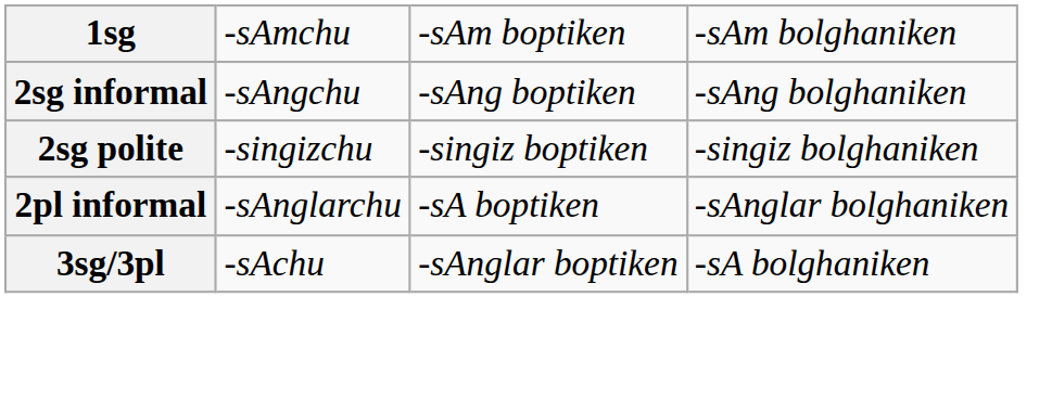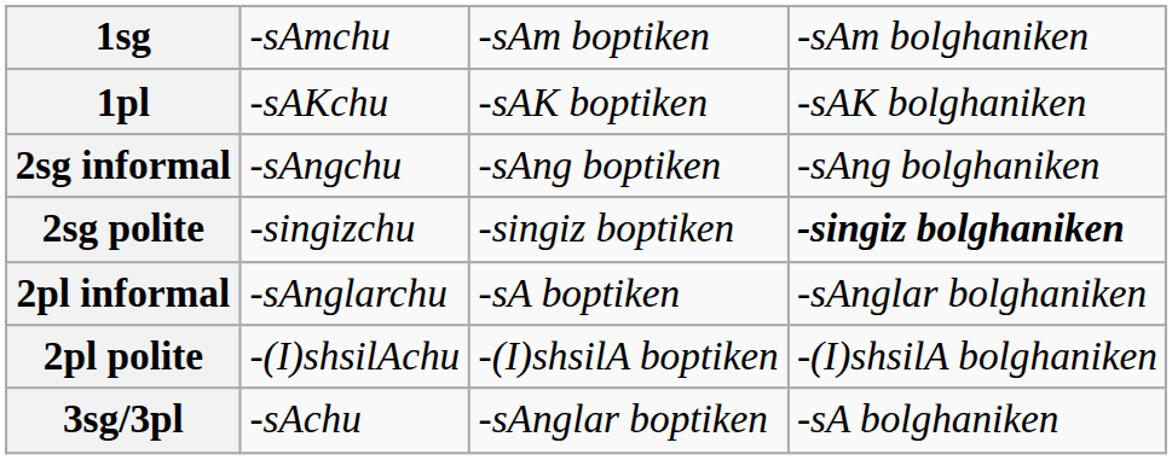 <table class="wikitable">
 <tr>
 <th>1sg</th>
 <td><em>-sAmchu</em></td>
 <td><em>-sAm boptiken</em></td>
 <td><em>-sAm bolghaniken</em></td>
+</tr>
+<tr>
+<th>1pl</th>
+<td><em>-sAKchu</em></td>
+<td><em>-sAK boptiken</em></td>
+<td><em>-sAK bolghaniken</em></td>
 </tr>
 <tr>
 <th>2sg informal</th>
 <td><em>-sAngchu</em></td>
 <td><em>-sAng boptiken</em></td>
 <td><em>-sAng bolghaniken</em></td>
 </tr>
 <tr>
 <th>2sg polite</th>
 <td><em>-singizchu</em></td>
 <td><em>-singiz boptiken</em></td>
-<td><em>-singiz bolghaniken</em></td>
+<td><strong><em>-singiz bolghaniken</em></strong></td>
 </tr>
 <tr>
 <th>2pl informal</th>
 <td><em>-sAnglarchu</em></td>
 <td><em>-sA boptiken</em></td>
 <td><em>-sAnglar bolghaniken</em></td>
 </tr>
 <tr>
+<th>2pl polite</th>
+<td><em>-(I)shsilAchu</em></td>
+<td><em>-(I)shsilA boptiken</em></td>
+<td><em>-(I)shsilA bolghaniken</em></td>
+</tr>
+<tr>
 <th>3sg/3pl</th>
 <td><em>-sAchu</em></td>
 <td><em>-sAnglar boptiken</em></td>
 <td><em>-sA bolghaniken</em></td>
 </tr>
 </table>
